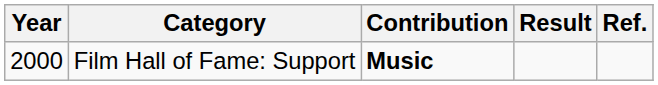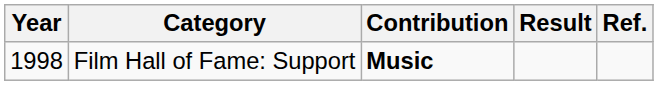 <table class="wikitable">
 <tr>
 <th>Year</th>
 <th>Category</th>
 <th>Contribution</th>
 <th>Result</th>
 <th>Ref.</th>
 </tr>
 <tr>
-<td>2000</td>
+<td>1998</td>
 <td>Film Hall of Fame: Support</td>
 <td><strong>Music</strong></td>
 <td></td>
 <td align="center"></td>
 </tr>
 </table>
